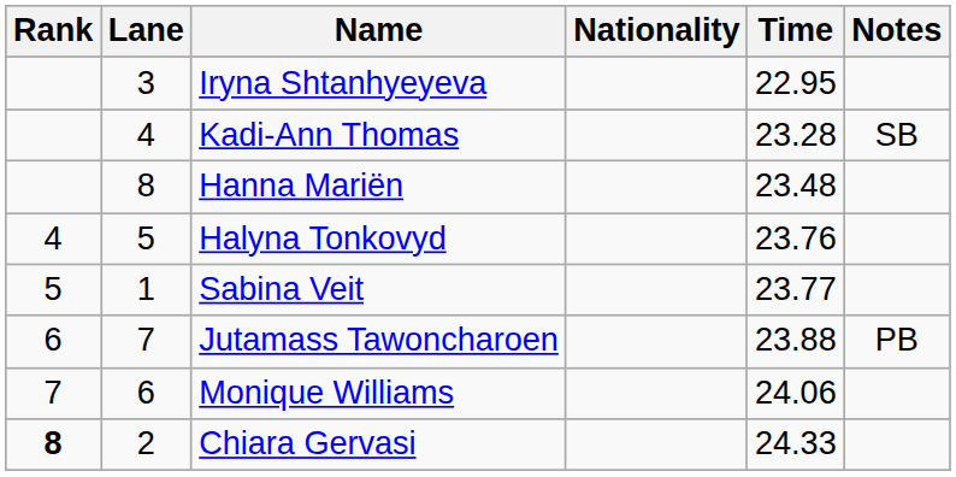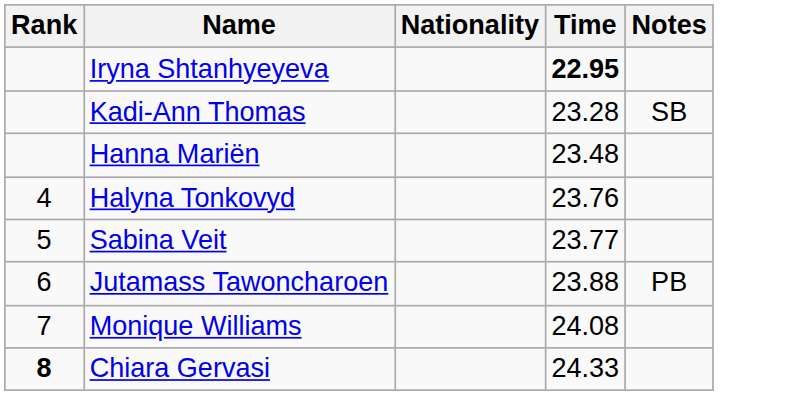 <table class="wikitable sortable" style="text-align:center">
 <tr>
 <th>Rank</th>
-<th>Lane</th>
 <th>Name</th>
 <th>Nationality</th>
 <th>Time</th>
 <th>Notes</th>
 </tr>
 <tr>
 <td></td>
-<td>3</td>
 <td align=left><a href='#'>Iryna Shtanhyeyeva</a></td>
 <td align=left></td>
-<td>22.95</td>
+<td><strong>22.95</strong></td>
 <td></td>
 </tr>
 <tr>
 <td></td>
-<td>4</td>
 <td align=left><a href='#'>Kadi-Ann Thomas</a></td>
 <td align=left></td>
 <td>23.28</td>
 <td>SB</td>
 </tr>
 <tr>
 <td></td>
-<td>8</td>
 <td align=left><a href='#'>Hanna Mariën</a></td>
 <td align=left></td>
 <td>23.48</td>
 <td></td>
 </tr>
 <tr>
 <td>4</td>
-<td>5</td>
 <td align=left><a href='#'>Halyna Tonkovyd</a></td>
 <td align=left></td>
 <td>23.76</td>
 <td></td>
 </tr>
 <tr>
 <td>5</td>
-<td>1</td>
 <td align=left><a href='#'>Sabina Veit</a></td>
 <td align=left></td>
 <td>23.77</td>
 <td></td>
 </tr>
 <tr>
 <td>6</td>
-<td>7</td>
 <td align=left><a href='#'>Jutamass Tawoncharoen</a></td>
 <td align=left></td>
 <td>23.88</td>
 <td>PB</td>
 </tr>
 <tr>
 <td>7</td>
-<td>6</td>
 <td align=left><a href='#'>Monique Williams</a></td>
 <td align=left></td>
-<td>24.06</td>
+<td>24.08</td>
 <td></td>
 </tr>
 <tr>
 <td><strong>8</strong></td>
-<td>2</td>
 <td align=left><a href='#'>Chiara Gervasi</a></td>
 <td align=left></td>
 <td>24.33</td>
 <td></td>
 </tr>
 </table>
